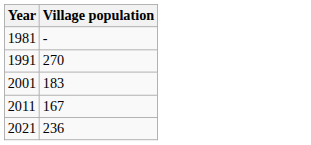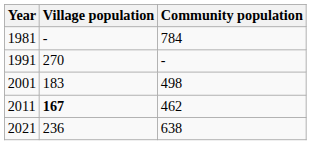 <table class=wikitable>
 <tr>
 <th>Year</th>
 <th>Village population</th>
+<th>Community population</th>
 </tr>
 <tr>
 <td>1981</td>
 <td>-</td>
+<td>784</td>
 </tr>
 <tr>
 <td>1991</td>
 <td>270</td>
+<td>-</td>
 </tr>
 <tr>
 <td>2001</td>
 <td>183</td>
+<td>498</td>
 </tr>
 <tr>
 <td>2011</td>
-<td>167</td>
+<td><strong>167</strong></td>
+<td>462</td>
 </tr>
 <tr>
 <td>2021</td>
 <td>236</td>
+<td>638</td>
 </tr>
 </table>
